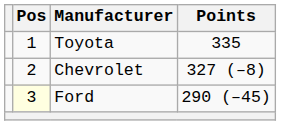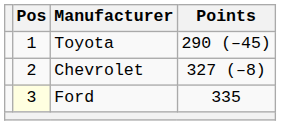 <table class="wikitable" style="font-size: 95%;">
 <tr>
 <th></th>
 <th>Pos</th>
 <th>Manufacturer</th>
 <th>Points</th>
 </tr>
 <tr>
 <td align="left"></td>
 <td style="text-align:center;">1</td>
 <td>Toyota</td>
-<td style="text-align:center;">335</td>
+<td style="text-align:center;">290 (–45)</td>
 </tr>
 <tr>
 <td align="left"></td>
 <td style="text-align:center;">2</td>
 <td>Chevrolet</td>
 <td style="text-align:center;">327 (–8)</td>
 </tr>
 <tr>
 <td align="left"></td>
 <td style="background: lightyellow; text-align:center;">3</td>
 <td>Ford</td>
-<td style="text-align:center;">290 (–45)</td>
+<td style="text-align:center;">335</td>
 </tr>
 <tr class="sortbottom">
 <th colspan="9"></th>
 </tr>
 </table>
